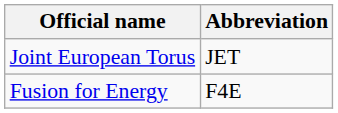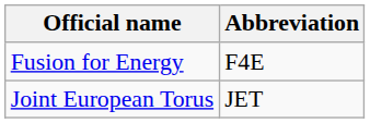 <table class="wikitable">
 <tr>
 <th>Official name</th>
 <th>Abbreviation</th>
 </tr>
 <tr>
+<td><a href='#'>Fusion for Energy</a></td>
+<td>F4E</td>
+</tr>
+<tr>
 <td><a href='#'>Joint European Torus</a></td>
 <td>JET</td>
 </tr>
-<tr>
-<td><a href='#'>Fusion for Energy</a></td>
-<td>F4E</td>
-</tr>
 </table>
